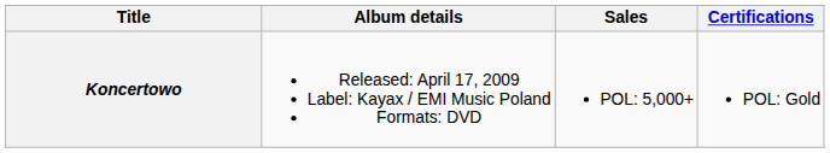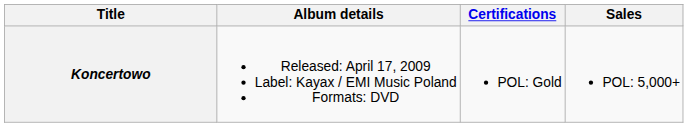 <table class="wikitable plainrowheaders" style="text-align:center;">
 <tr>
 <th scope="col" style="width:15em;">Title</th>
 <th scope="col">Album details</th>
+<th scope="col"><a href='#'>Certifications</a></th>
 <th scope="col">Sales</th>
-<th scope="col"><a href='#'>Certifications</a></th>
 </tr>
 <tr>
 <th scope="row"><em>Koncertowo</em></th>
 <td><br><ul><li>Released: April 17, 2009</li><li>Label: Kayax / EMI Music Poland</li><li>Formats: DVD</li></ul></td>
+<td><br><ul><li>POL: Gold</li></ul></td>
 <td><br><ul><li>POL: 5,000+</li></ul></td>
-<td><br><ul><li>POL: Gold</li></ul></td>
 </tr>
 </table>
